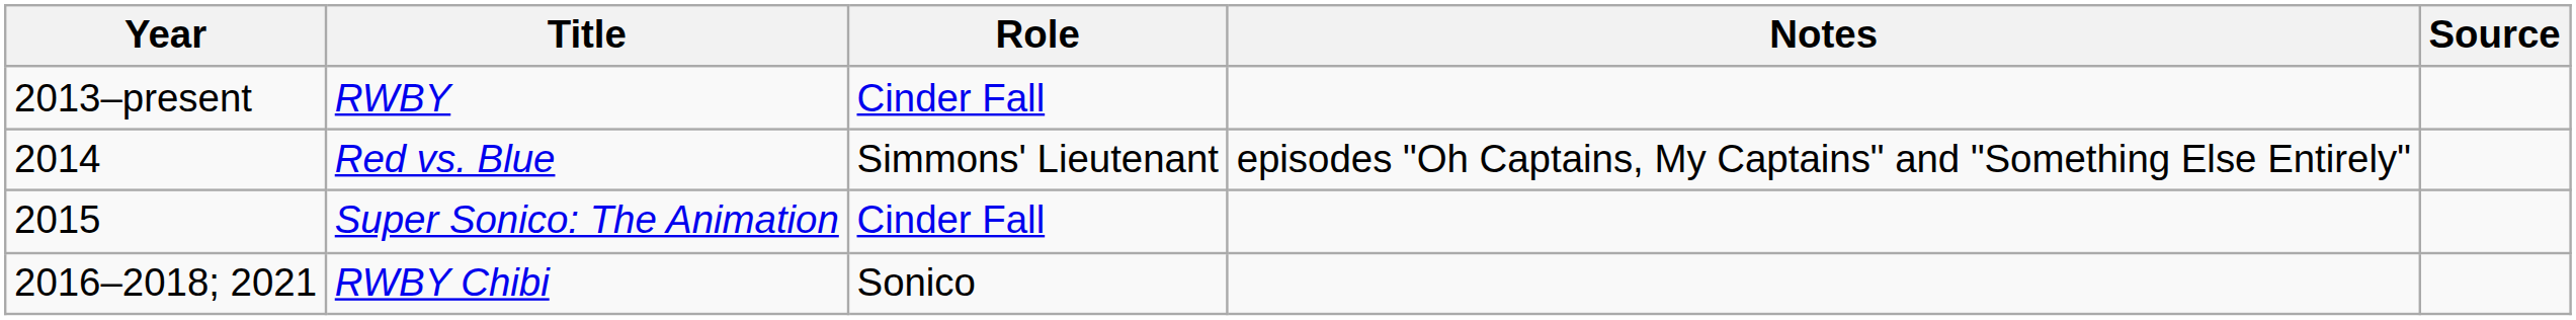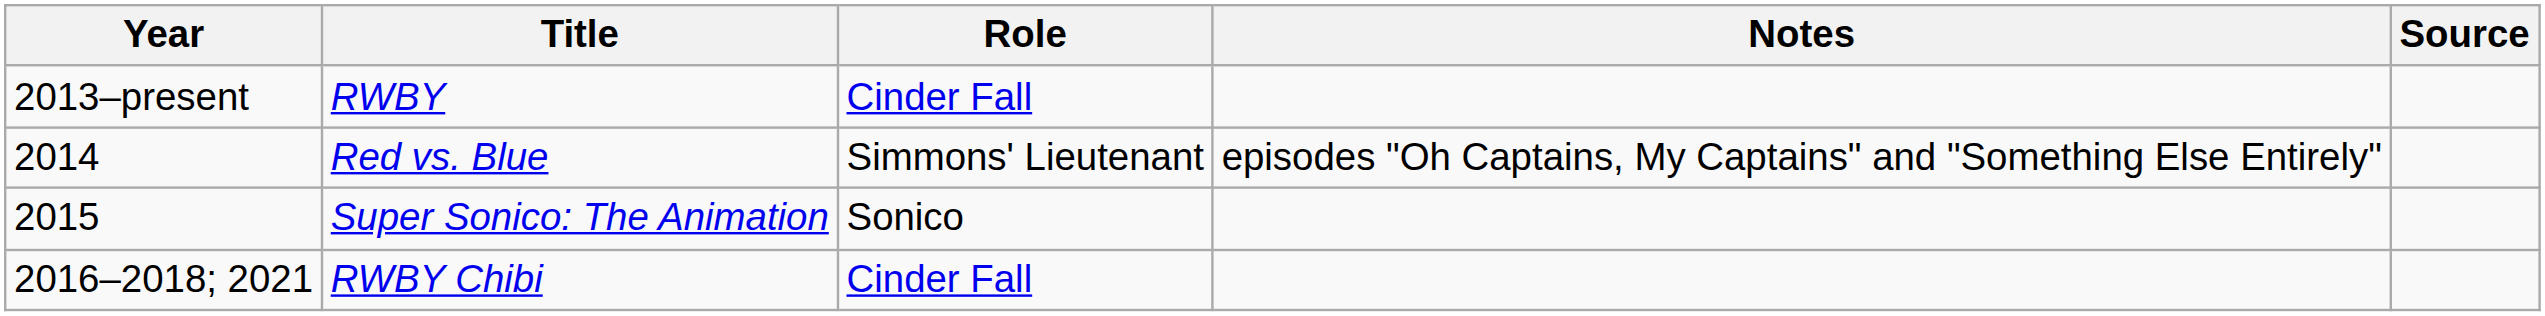 <table class="wikitable sortable">
 <tr>
 <th>Year</th>
 <th>Title</th>
 <th>Role</th>
 <th class="unsortable">Notes</th>
 <th>Source</th>
 </tr>
 <tr>
 <td>2013–present</td>
 <td><em><a href='#'>RWBY</a></em></td>
 <td><a href='#'>Cinder Fall</a></td>
 <td></td>
 <td></td>
 </tr>
 <tr>
 <td>2014</td>
 <td><em><a href='#'>Red vs. Blue</a></em></td>
 <td>Simmons' Lieutenant</td>
 <td>episodes "Oh Captains, My Captains" and "Something Else Entirely"</td>
 <td></td>
 </tr>
 <tr>
 <td>2015</td>
 <td><em><a href='#'>Super Sonico: The Animation</a></em></td>
-<td><a href='#'>Cinder Fall</a></td>
+<td>Sonico</td>
 <td></td>
 <td></td>
 </tr>
 <tr>
 <td>2016–2018; 2021</td>
 <td><em><a href='#'>RWBY Chibi</a></em></td>
-<td>Sonico</td>
+<td><a href='#'>Cinder Fall</a></td>
 <td></td>
 <td></td>
 </tr>
 </table>
